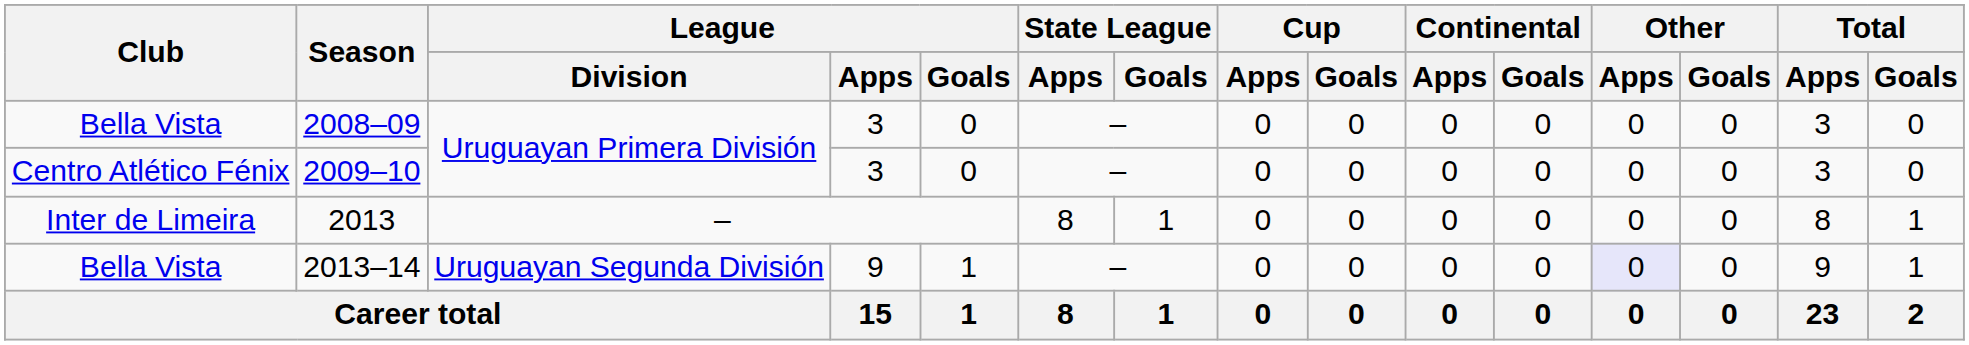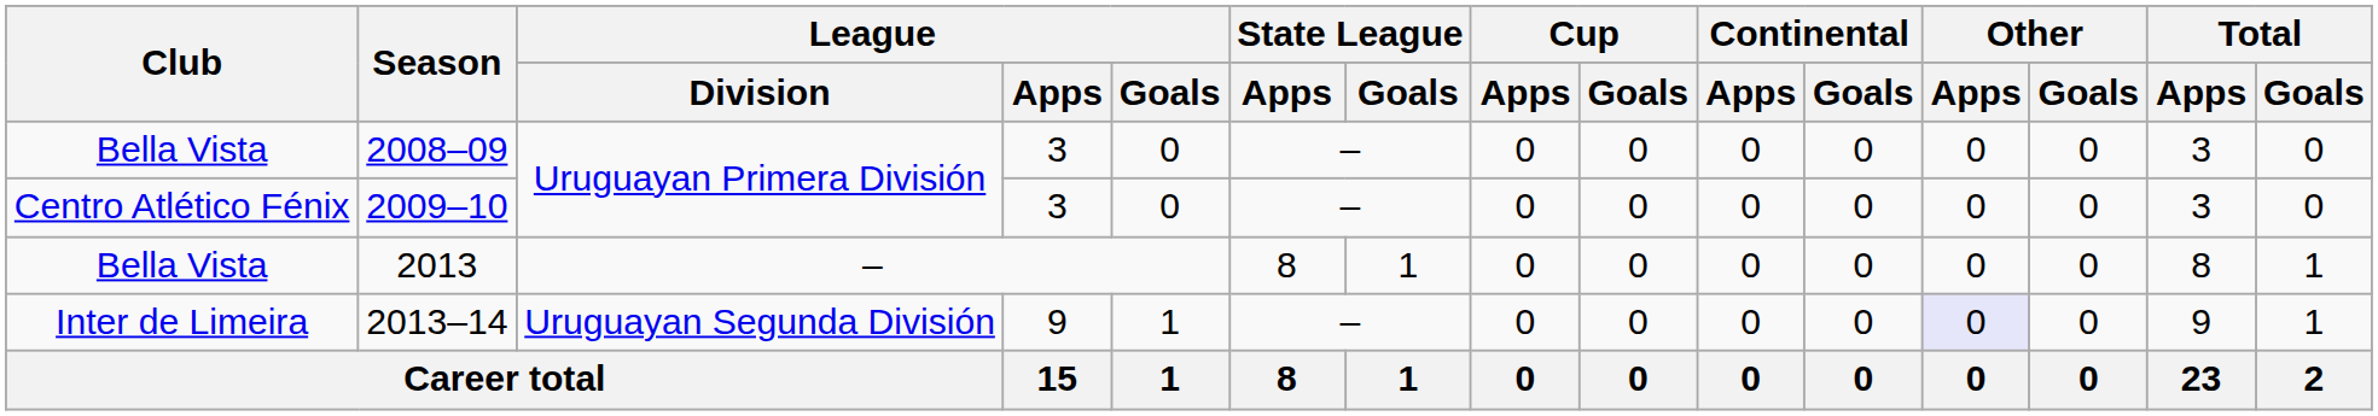 <table class="wikitable" style="text-align: center">
 <tr>
 <th rowspan="2">Club</th>
 <th rowspan="2">Season</th>
 <th colspan="3">League</th>
 <th colspan="2">State League</th>
 <th colspan="2">Cup</th>
 <th colspan="2">Continental</th>
 <th colspan="2">Other</th>
 <th colspan="2">Total</th>
 </tr>
 <tr>
 <th>Division</th>
 <th>Apps</th>
 <th>Goals</th>
 <th>Apps</th>
 <th>Goals</th>
 <th>Apps</th>
 <th>Goals</th>
 <th>Apps</th>
 <th>Goals</th>
 <th>Apps</th>
 <th>Goals</th>
 <th>Apps</th>
 <th>Goals</th>
 </tr>
 <tr>
 <td><a href='#'>Bella Vista</a></td>
 <td><a href='#'>2008–09</a></td>
 <td rowspan="2"><a href='#'>Uruguayan Primera División</a></td>
 <td>3</td>
 <td>0</td>
 <td colspan="2">–</td>
 <td>0</td>
 <td>0</td>
 <td>0</td>
 <td>0</td>
 <td>0</td>
 <td>0</td>
 <td>3</td>
 <td>0</td>
 </tr>
 <tr>
 <td><a href='#'>Centro Atlético Fénix</a></td>
 <td><a href='#'>2009–10</a></td>
 <td>3</td>
 <td>0</td>
 <td colspan="2">–</td>
 <td>0</td>
 <td>0</td>
 <td>0</td>
 <td>0</td>
 <td>0</td>
 <td>0</td>
 <td>3</td>
 <td>0</td>
 </tr>
 <tr>
-<td><a href='#'>Inter de Limeira</a></td>
+<td><a href='#'>Bella Vista</a></td>
 <td>2013</td>
 <td colspan="3">–</td>
 <td>8</td>
 <td>1</td>
 <td>0</td>
 <td>0</td>
 <td>0</td>
 <td>0</td>
 <td>0</td>
 <td>0</td>
 <td>8</td>
 <td>1</td>
 </tr>
 <tr>
-<td><a href='#'>Bella Vista</a></td>
+<td><a href='#'>Inter de Limeira</a></td>
 <td>2013–14</td>
 <td><a href='#'>Uruguayan Segunda División</a></td>
 <td>9</td>
 <td>1</td>
 <td colspan="2">–</td>
 <td>0</td>
 <td>0</td>
 <td>0</td>
 <td>0</td>
 <td style="background: lavender;">0</td>
 <td>0</td>
 <td>9</td>
 <td>1</td>
 </tr>
 <tr>
 <th colspan="3"><strong>Career total</strong></th>
 <th>15</th>
 <th>1</th>
 <th>8</th>
 <th>1</th>
 <th>0</th>
 <th>0</th>
 <th>0</th>
 <th>0</th>
 <th>0</th>
 <th>0</th>
 <th>23</th>
 <th>2</th>
 </tr>
 </table>
